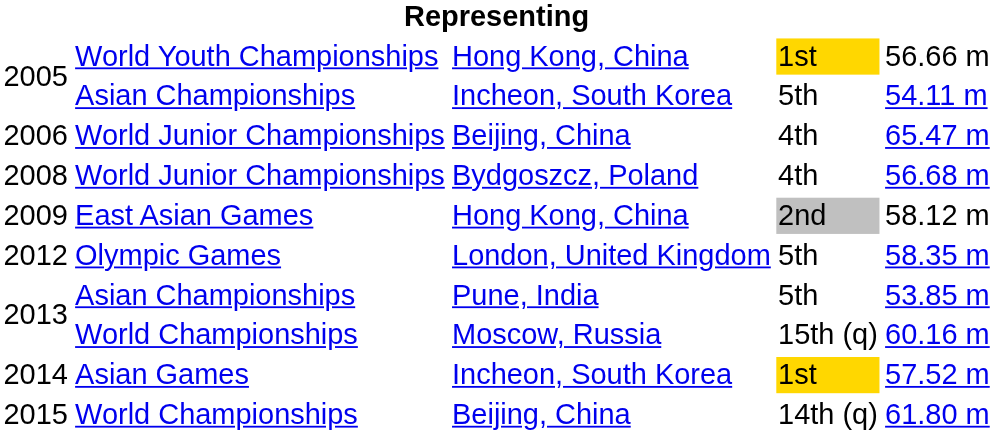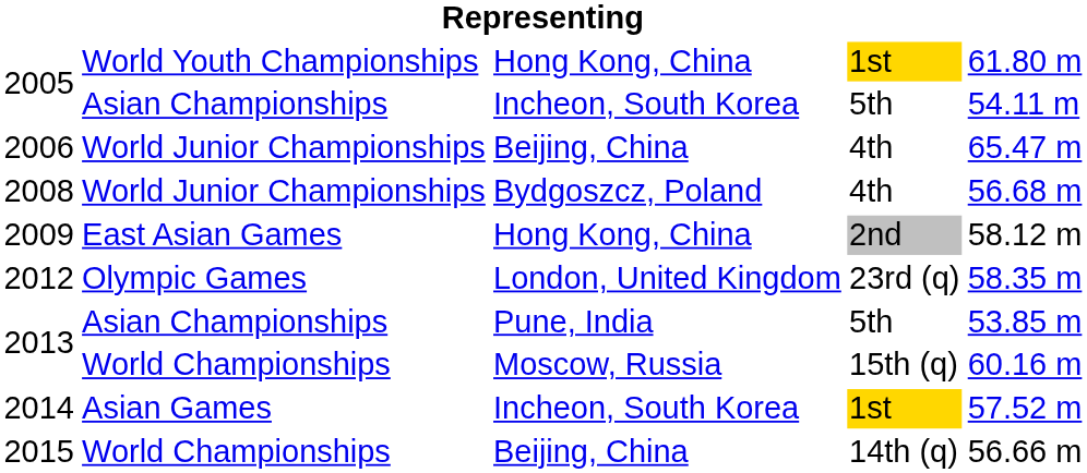 <table>
 <tr>
 <th colspan="5">Representing </th>
 </tr>
 <tr>
 <td rowspan=2>2005</td>
 <td><a href='#'>World Youth Championships</a></td>
 <td><a href='#'>Hong Kong, China</a></td>
 <td bgcolor=gold>1st</td>
-<td>56.66 m</td>
+<td><a href='#'>61.80 m</a></td>
 </tr>
 <tr>
 <td><a href='#'>Asian Championships</a></td>
 <td><a href='#'>Incheon, South Korea</a></td>
 <td>5th</td>
 <td><a href='#'>54.11 m</a></td>
 </tr>
 <tr>
 <td>2006</td>
 <td><a href='#'>World Junior Championships</a></td>
 <td><a href='#'>Beijing, China</a></td>
 <td>4th</td>
 <td><a href='#'>65.47 m</a></td>
 </tr>
 <tr>
 <td>2008</td>
 <td><a href='#'>World Junior Championships</a></td>
 <td><a href='#'>Bydgoszcz, Poland</a></td>
 <td>4th</td>
 <td><a href='#'>56.68 m</a></td>
 </tr>
 <tr>
 <td>2009</td>
 <td><a href='#'>East Asian Games</a></td>
 <td><a href='#'>Hong Kong, China</a></td>
 <td bgcolor=silver>2nd</td>
 <td>58.12 m</td>
 </tr>
 <tr>
 <td>2012</td>
 <td><a href='#'>Olympic Games</a></td>
 <td><a href='#'>London, United Kingdom</a></td>
-<td>5th</td>
+<td>23rd (q)</td>
 <td><a href='#'>58.35 m</a></td>
 </tr>
 <tr>
 <td rowspan=2>2013</td>
 <td><a href='#'>Asian Championships</a></td>
 <td><a href='#'>Pune, India</a></td>
 <td>5th</td>
 <td><a href='#'>53.85 m</a></td>
 </tr>
 <tr>
 <td><a href='#'>World Championships</a></td>
 <td><a href='#'>Moscow, Russia</a></td>
 <td>15th (q)</td>
 <td><a href='#'>60.16 m</a></td>
 </tr>
 <tr>
 <td>2014</td>
 <td><a href='#'>Asian Games</a></td>
 <td><a href='#'>Incheon, South Korea</a></td>
 <td bgcolor=gold>1st</td>
 <td><a href='#'>57.52 m</a></td>
 </tr>
 <tr>
 <td>2015</td>
 <td><a href='#'>World Championships</a></td>
 <td><a href='#'>Beijing, China</a></td>
 <td>14th (q)</td>
-<td><a href='#'>61.80 m</a></td>
+<td>56.66 m</td>
 </tr>
 </table>
